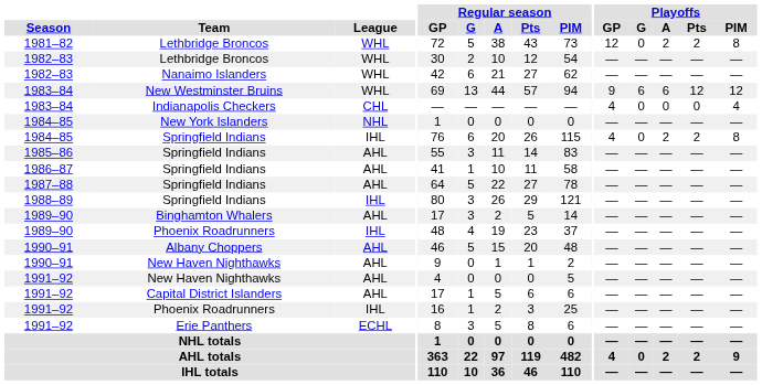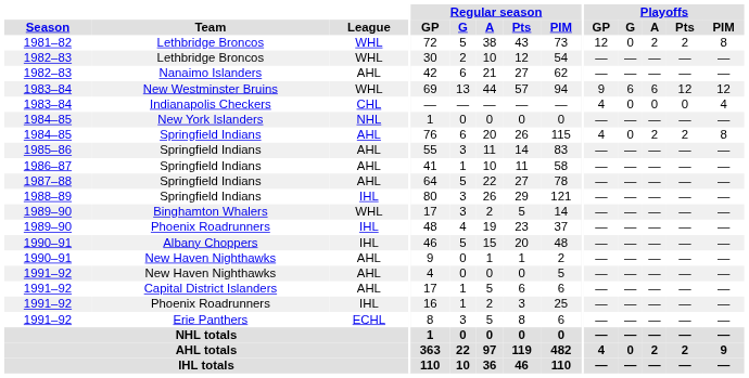 <table border="0" cellpadding="1" cellspacing="0" style="text-align:center; width:60em">
 <tr bgcolor="#e0e0e0">
 <th colspan="3" bgcolor="#ffffff"></th>
 <th rowspan="99" bgcolor="#ffffff"></th>
 <th colspan="5"><a href='#'>Regular season</a></th>
 <th rowspan="99" bgcolor="#ffffff"></th>
 <th colspan="5"><a href='#'>Playoffs</a></th>
 </tr>
 <tr bgcolor="#e0e0e0">
 <th><a href='#'>Season</a></th>
 <th>Team</th>
 <th>League</th>
 <th>GP</th>
 <th><a href='#'>G</a></th>
 <th><a href='#'>A</a></th>
 <th><a href='#'>Pts</a></th>
 <th><a href='#'>PIM</a></th>
 <th>GP</th>
 <th>G</th>
 <th>A</th>
 <th>Pts</th>
 <th>PIM</th>
 </tr>
 <tr>
 <td><a href='#'>1981–82</a></td>
 <td><a href='#'>Lethbridge Broncos</a></td>
 <td><a href='#'>WHL</a></td>
 <td>72</td>
 <td>5</td>
 <td>38</td>
 <td>43</td>
 <td>73</td>
 <td>12</td>
 <td>0</td>
 <td>2</td>
 <td>2</td>
 <td>8</td>
 </tr>
 <tr bgcolor="#f0f0f0">
 <td><a href='#'>1982–83</a></td>
 <td>Lethbridge Broncos</td>
 <td>WHL</td>
 <td>30</td>
 <td>2</td>
 <td>10</td>
 <td>12</td>
 <td>54</td>
 <td>—</td>
 <td>—</td>
 <td>—</td>
 <td>—</td>
 <td>—</td>
 </tr>
 <tr>
 <td><a href='#'>1982–83</a></td>
 <td><a href='#'>Nanaimo Islanders</a></td>
-<td>WHL</td>
+<td>AHL</td>
 <td>42</td>
 <td>6</td>
 <td>21</td>
 <td>27</td>
 <td>62</td>
 <td>—</td>
 <td>—</td>
 <td>—</td>
 <td>—</td>
 <td>—</td>
 </tr>
 <tr bgcolor="#f0f0f0">
 <td><a href='#'>1983–84</a></td>
 <td><a href='#'>New Westminster Bruins</a></td>
 <td>WHL</td>
 <td>69</td>
 <td>13</td>
 <td>44</td>
 <td>57</td>
 <td>94</td>
 <td>9</td>
 <td>6</td>
 <td>6</td>
 <td>12</td>
 <td>12</td>
 </tr>
 <tr>
 <td><a href='#'>1983–84</a></td>
 <td><a href='#'>Indianapolis Checkers</a></td>
 <td><a href='#'>CHL</a></td>
 <td>—</td>
 <td>—</td>
 <td>—</td>
 <td>—</td>
 <td>—</td>
 <td>4</td>
 <td>0</td>
 <td>0</td>
 <td>0</td>
 <td>4</td>
 </tr>
 <tr bgcolor="#f0f0f0">
 <td><a href='#'>1984–85</a></td>
 <td><a href='#'>New York Islanders</a></td>
 <td><a href='#'>NHL</a></td>
 <td>1</td>
 <td>0</td>
 <td>0</td>
 <td>0</td>
 <td>0</td>
 <td>—</td>
 <td>—</td>
 <td>—</td>
 <td>—</td>
 <td>—</td>
 </tr>
 <tr>
 <td><a href='#'>1984–85</a></td>
 <td><a href='#'>Springfield Indians</a></td>
-<td>IHL</td>
+<td><a href='#'>AHL</a></td>
 <td>76</td>
 <td>6</td>
 <td>20</td>
 <td>26</td>
 <td>115</td>
 <td>4</td>
 <td>0</td>
 <td>2</td>
 <td>2</td>
 <td>8</td>
 </tr>
 <tr bgcolor="#f0f0f0">
 <td><a href='#'>1985–86</a></td>
 <td>Springfield Indians</td>
 <td>AHL</td>
 <td>55</td>
 <td>3</td>
 <td>11</td>
 <td>14</td>
 <td>83</td>
 <td>—</td>
 <td>—</td>
 <td>—</td>
 <td>—</td>
 <td>—</td>
 </tr>
 <tr>
 <td><a href='#'>1986–87</a></td>
 <td>Springfield Indians</td>
 <td>AHL</td>
 <td>41</td>
 <td>1</td>
 <td>10</td>
 <td>11</td>
 <td>58</td>
 <td>—</td>
 <td>—</td>
 <td>—</td>
 <td>—</td>
 <td>—</td>
 </tr>
 <tr bgcolor="#f0f0f0">
 <td><a href='#'>1987–88</a></td>
 <td>Springfield Indians</td>
 <td>AHL</td>
 <td>64</td>
 <td>5</td>
 <td>22</td>
 <td>27</td>
 <td>78</td>
 <td>—</td>
 <td>—</td>
 <td>—</td>
 <td>—</td>
 <td>—</td>
 </tr>
 <tr>
 <td><a href='#'>1988–89</a></td>
 <td>Springfield Indians</td>
 <td><a href='#'>IHL</a></td>
 <td>80</td>
 <td>3</td>
 <td>26</td>
 <td>29</td>
 <td>121</td>
 <td>—</td>
 <td>—</td>
 <td>—</td>
 <td>—</td>
 <td>—</td>
 </tr>
 <tr bgcolor="#f0f0f0">
 <td><a href='#'>1989–90</a></td>
 <td><a href='#'>Binghamton Whalers</a></td>
-<td>AHL</td>
+<td>WHL</td>
 <td>17</td>
 <td>3</td>
 <td>2</td>
 <td>5</td>
 <td>14</td>
 <td>—</td>
 <td>—</td>
 <td>—</td>
 <td>—</td>
 <td>—</td>
 </tr>
 <tr>
 <td><a href='#'>1989–90</a></td>
 <td><a href='#'>Phoenix Roadrunners</a></td>
 <td><a href='#'>IHL</a></td>
 <td>48</td>
 <td>4</td>
 <td>19</td>
 <td>23</td>
 <td>37</td>
 <td>—</td>
 <td>—</td>
 <td>—</td>
 <td>—</td>
 <td>—</td>
 </tr>
 <tr bgcolor="#f0f0f0">
 <td><a href='#'>1990–91</a></td>
 <td><a href='#'>Albany Choppers</a></td>
-<td><a href='#'>AHL</a></td>
+<td>IHL</td>
 <td>46</td>
 <td>5</td>
 <td>15</td>
 <td>20</td>
 <td>48</td>
 <td>—</td>
 <td>—</td>
 <td>—</td>
 <td>—</td>
 <td>—</td>
 </tr>
 <tr>
 <td><a href='#'>1990–91</a></td>
 <td><a href='#'>New Haven Nighthawks</a></td>
 <td>AHL</td>
 <td>9</td>
 <td>0</td>
 <td>1</td>
 <td>1</td>
 <td>2</td>
 <td>—</td>
 <td>—</td>
 <td>—</td>
 <td>—</td>
 <td>—</td>
 </tr>
 <tr bgcolor="#f0f0f0">
 <td><a href='#'>1991–92</a></td>
 <td>New Haven Nighthawks</td>
 <td>AHL</td>
 <td>4</td>
 <td>0</td>
 <td>0</td>
 <td>0</td>
 <td>5</td>
 <td>—</td>
 <td>—</td>
 <td>—</td>
 <td>—</td>
 <td>—</td>
 </tr>
 <tr>
 <td><a href='#'>1991–92</a></td>
 <td><a href='#'>Capital District Islanders</a></td>
 <td>AHL</td>
 <td>17</td>
 <td>1</td>
 <td>5</td>
 <td>6</td>
 <td>6</td>
 <td>—</td>
 <td>—</td>
 <td>—</td>
 <td>—</td>
 <td>—</td>
 </tr>
 <tr bgcolor="#f0f0f0">
 <td><a href='#'>1991–92</a></td>
 <td>Phoenix Roadrunners</td>
 <td>IHL</td>
 <td>16</td>
 <td>1</td>
 <td>2</td>
 <td>3</td>
 <td>25</td>
 <td>—</td>
 <td>—</td>
 <td>—</td>
 <td>—</td>
 <td>—</td>
 </tr>
 <tr>
 <td><a href='#'>1991–92</a></td>
 <td><a href='#'>Erie Panthers</a></td>
 <td><a href='#'>ECHL</a></td>
 <td>8</td>
 <td>3</td>
 <td>5</td>
 <td>8</td>
 <td>6</td>
 <td>—</td>
 <td>—</td>
 <td>—</td>
 <td>—</td>
 <td>—</td>
 </tr>
 <tr>
 </tr>
 <tr ALIGN="center" bgcolor="#e0e0e0">
 <th colspan="3">NHL totals</th>
 <th ALIGN="center">1</th>
 <th ALIGN="center">0</th>
 <th ALIGN="center">0</th>
 <th ALIGN="center">0</th>
 <th ALIGN="center">0</th>
 <th ALIGN="center">—</th>
 <th ALIGN="center">—</th>
 <th ALIGN="center">—</th>
 <th ALIGN="center">—</th>
 <th ALIGN="center">—</th>
 </tr>
 <tr>
 </tr>
 <tr ALIGN="center" bgcolor="#e0e0e0">
 <th colspan="3">AHL totals</th>
 <th ALIGN="center">363</th>
 <th ALIGN="center">22</th>
 <th ALIGN="center">97</th>
 <th ALIGN="center">119</th>
 <th ALIGN="center">482</th>
 <th ALIGN="center">4</th>
 <th ALIGN="center">0</th>
 <th ALIGN="center">2</th>
 <th ALIGN="center">2</th>
 <th ALIGN="center">9</th>
 </tr>
 <tr>
 </tr>
 <tr ALIGN="center" bgcolor="#e0e0e0">
 <th colspan="3">IHL totals</th>
 <th ALIGN="center">110</th>
 <th ALIGN="center">10</th>
 <th ALIGN="center">36</th>
 <th ALIGN="center">46</th>
 <th ALIGN="center">110</th>
 <th ALIGN="center">—</th>
 <th ALIGN="center">—</th>
 <th ALIGN="center">—</th>
 <th ALIGN="center">—</th>
 <th ALIGN="center">—</th>
 </tr>
 </table>
